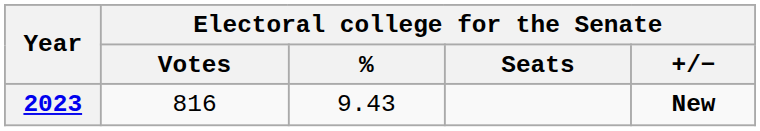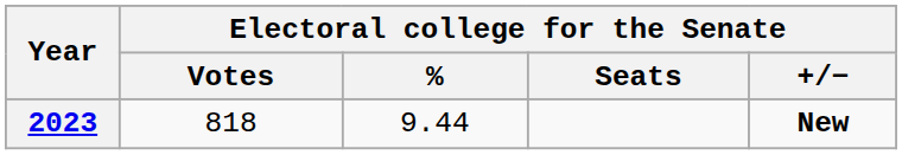 <table class="wikitable" width="400px">
 <tr>
 <th rowspan="2">Year</th>
 <th colspan="5">Electoral college for the Senate</th>
 </tr>
 <tr>
 <th>Votes</th>
 <th>%</th>
 <th>Seats</th>
 <th>+/−</th>
 </tr>
 <tr>
 <th><a href='#'>2023</a></th>
-<td style="text-align:center;">816</td>
-<td style="text-align:center;">9.43</td>
+<td style="text-align:center;">818</td>
+<td style="text-align:center;">9.44</td>
 <td></td>
 <td style="text-align:center;"><strong>New</strong></td>
 </tr>
 </table>
